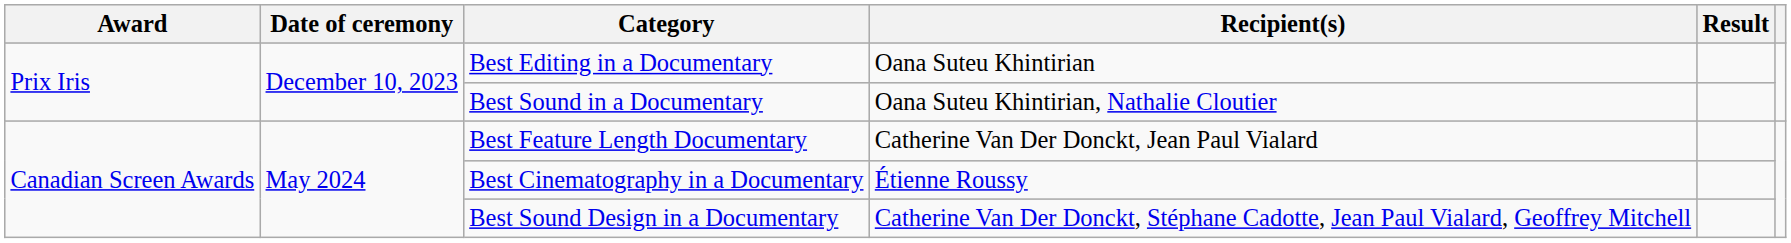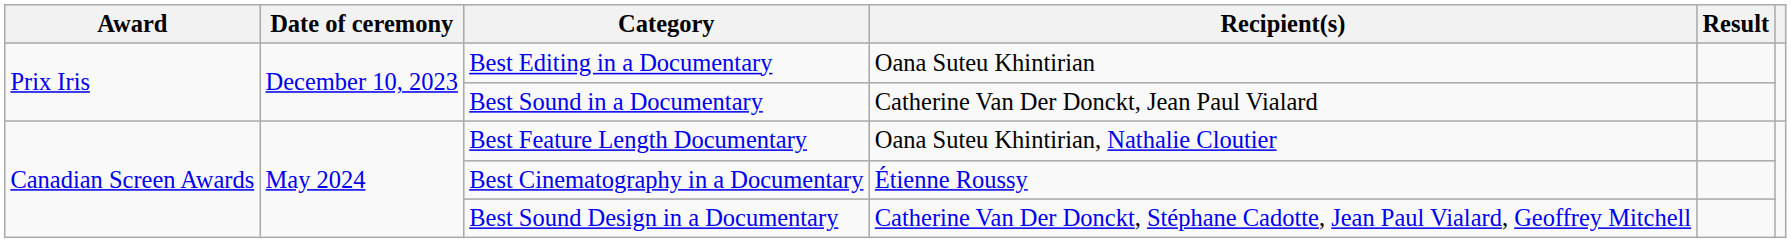 <table class="wikitable sortable plainrowheaders">
 <tr>
 <th scope="col">Award</th>
 <th scope="col">Date of ceremony</th>
 <th scope="col">Category</th>
 <th scope="col">Recipient(s)</th>
 <th scope="col">Result</th>
 <th scope="col" class="unsortable"></th>
 </tr>
 <tr>
 <td rowspan=2><a href='#'>Prix Iris</a></td>
 <td rowspan=2><a href='#'>December 10, 2023</a></td>
 <td><a href='#'>Best Editing in a Documentary</a></td>
 <td>Oana Suteu Khintirian</td>
 <td></td>
 <td rowspan=2></td>
 </tr>
 <tr>
 <td><a href='#'>Best Sound in a Documentary</a></td>
-<td>Oana Suteu Khintirian, <a href='#'>Nathalie Cloutier</a></td>
+<td>Catherine Van Der Donckt, Jean Paul Vialard</td>
 <td></td>
 </tr>
 <tr>
 <td rowspan=3><a href='#'>Canadian Screen Awards</a></td>
 <td rowspan=3><a href='#'>May 2024</a></td>
 <td><a href='#'>Best Feature Length Documentary</a></td>
-<td>Catherine Van Der Donckt, Jean Paul Vialard</td>
+<td>Oana Suteu Khintirian, <a href='#'>Nathalie Cloutier</a></td>
 <td></td>
 <td rowspan=3></td>
 </tr>
 <tr>
 <td><a href='#'>Best Cinematography in a Documentary</a></td>
 <td><a href='#'>Étienne Roussy</a></td>
 <td></td>
 </tr>
 <tr>
 <td><a href='#'>Best Sound Design in a Documentary</a></td>
 <td><a href='#'>Catherine Van Der Donckt</a>, <a href='#'>Stéphane Cadotte</a>, <a href='#'>Jean Paul Vialard</a>, <a href='#'>Geoffrey Mitchell</a></td>
 <td></td>
 </tr>
 </table>
